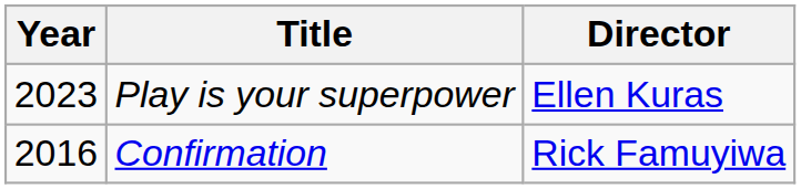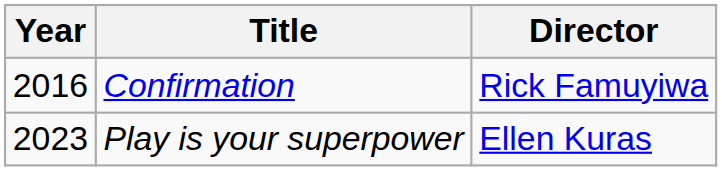 <table class="wikitable">
 <tr>
 <th>Year</th>
 <th>Title</th>
 <th>Director</th>
 </tr>
 <tr>
+<td>2016</td>
+<td><em><a href='#'>Confirmation</a></em></td>
+<td><a href='#'>Rick Famuyiwa</a></td>
+</tr>
+<tr>
 <td>2023</td>
 <td><em>Play is your superpower</em></td>
 <td><a href='#'>Ellen Kuras</a></td>
 </tr>
-<tr>
-<td>2016</td>
-<td><em><a href='#'>Confirmation</a></em></td>
-<td><a href='#'>Rick Famuyiwa</a></td>
-</tr>
 </table>
